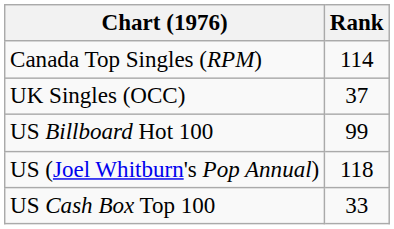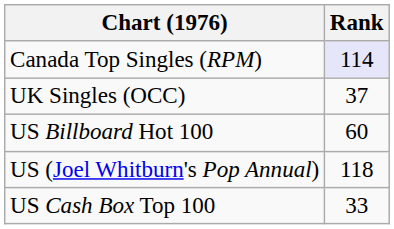 <table class="wikitable sortable">
 <tr>
 <th>Chart (1976)</th>
 <th>Rank</th>
 </tr>
 <tr>
 <td>Canada Top Singles (<em>RPM</em>)</td>
-<td style="text-align:center;">114</td>
+<td style="background: lavender; text-align:center;">114</td>
 </tr>
 <tr>
 <td>UK Singles (OCC)</td>
 <td style="text-align:center;">37</td>
 </tr>
 <tr>
 <td>US <em>Billboard</em> Hot 100</td>
-<td style="text-align:center;">99</td>
+<td style="text-align:center;">60</td>
 </tr>
 <tr>
 <td>US (<a href='#'>Joel Whitburn</a>'s <em>Pop Annual</em>)</td>
 <td style="text-align:center;">118</td>
 </tr>
 <tr>
 <td>US <em>Cash Box</em> Top 100</td>
 <td style="text-align:center;">33</td>
 </tr>
 </table>
